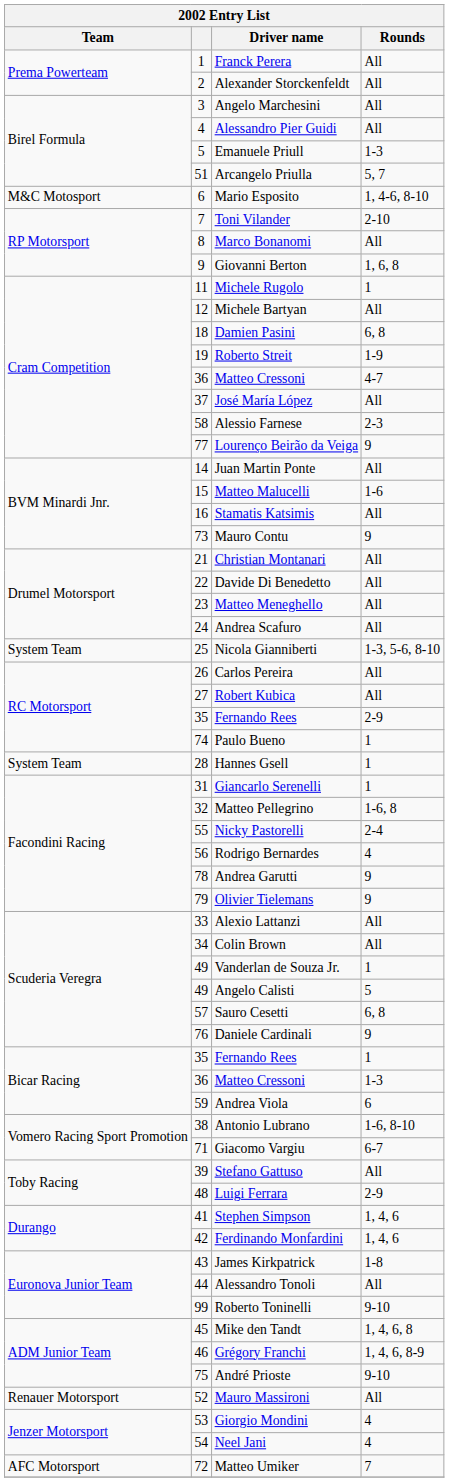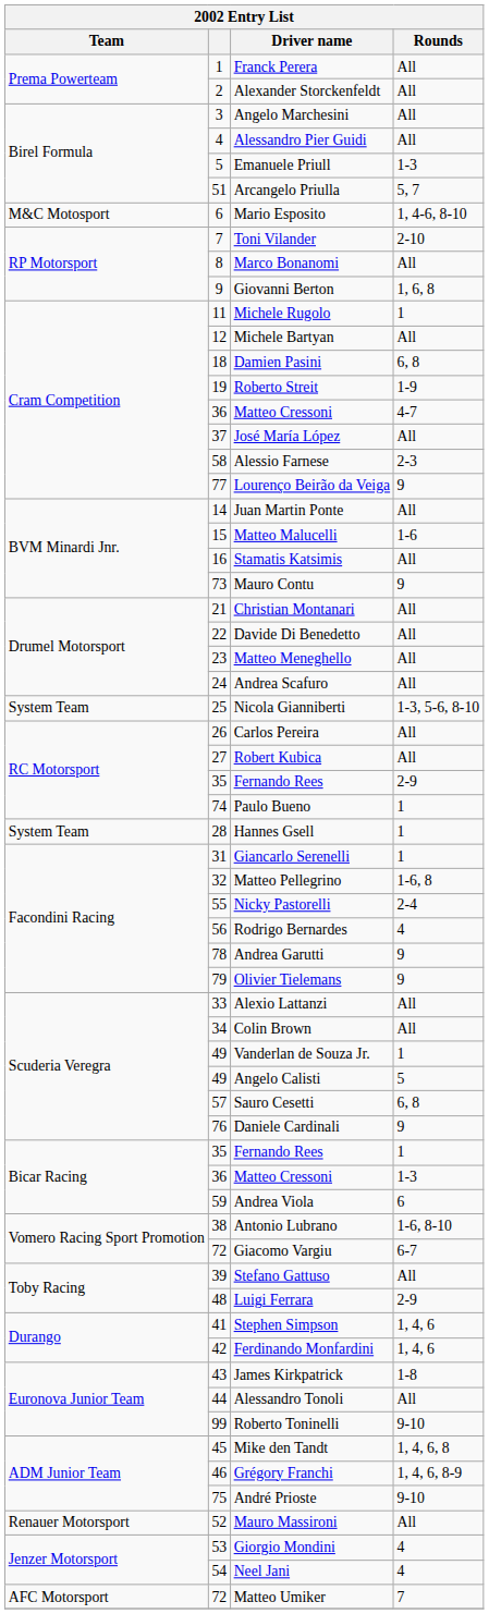 <table class="wikitable" style="font-size:85%">
 <tr>
 <th colspan=4>2002 Entry List</th>
 </tr>
 <tr>
 <th>Team</th>
 <th></th>
 <th>Driver name</th>
 <th>Rounds</th>
 </tr>
 <tr>
 <td nowrap rowspan=2> <a href='#'>Prema Powerteam</a></td>
 <td align=center>1</td>
 <td nowrap> <a href='#'>Franck Perera</a></td>
 <td>All</td>
 </tr>
 <tr>
 <td align=center>2</td>
 <td nowrap> Alexander Storckenfeldt</td>
 <td>All</td>
 </tr>
 <tr>
 <td nowrap rowspan=4> Birel Formula</td>
 <td align=center>3</td>
 <td nowrap> Angelo Marchesini</td>
 <td>All</td>
 </tr>
 <tr>
 <td align=center>4</td>
 <td nowrap> <a href='#'>Alessandro Pier Guidi</a></td>
 <td>All</td>
 </tr>
 <tr>
 <td align=center>5</td>
 <td nowrap> Emanuele Priull</td>
 <td>1-3</td>
 </tr>
 <tr>
 <td align=center>51</td>
 <td nowrap> Arcangelo Priulla</td>
 <td>5, 7</td>
 </tr>
 <tr>
 <td nowrap> M&C Motosport</td>
 <td align=center>6</td>
 <td nowrap> Mario Esposito</td>
 <td>1, 4-6, 8-10</td>
 </tr>
 <tr>
 <td nowrap rowspan=3> <a href='#'>RP Motorsport</a></td>
 <td align=center>7</td>
 <td nowrap> <a href='#'>Toni Vilander</a></td>
 <td>2-10</td>
 </tr>
 <tr>
 <td align=center>8</td>
 <td nowrap> <a href='#'>Marco Bonanomi</a></td>
 <td>All</td>
 </tr>
 <tr>
 <td align=center>9</td>
 <td nowrap> Giovanni Berton</td>
 <td>1, 6, 8</td>
 </tr>
 <tr>
 <td nowrap rowspan=8> <a href='#'>Cram Competition</a></td>
 <td align=center>11</td>
 <td nowrap> <a href='#'>Michele Rugolo</a></td>
 <td>1</td>
 </tr>
 <tr>
 <td align=center>12</td>
 <td nowrap> Michele Bartyan</td>
 <td>All</td>
 </tr>
 <tr>
 <td align=center>18</td>
 <td nowrap> <a href='#'>Damien Pasini</a></td>
 <td>6, 8</td>
 </tr>
 <tr>
 <td align=center>19</td>
 <td nowrap> <a href='#'>Roberto Streit</a></td>
 <td>1-9</td>
 </tr>
 <tr>
 <td align=center>36</td>
 <td nowrap> <a href='#'>Matteo Cressoni</a></td>
 <td>4-7</td>
 </tr>
 <tr>
 <td align=center>37</td>
 <td nowrap> <a href='#'>José María López</a></td>
 <td>All</td>
 </tr>
 <tr>
 <td align=center>58</td>
 <td nowrap> Alessio Farnese</td>
 <td>2-3</td>
 </tr>
 <tr>
 <td align=center>77</td>
 <td nowrap> <a href='#'>Lourenço Beirão da Veiga</a></td>
 <td>9</td>
 </tr>
 <tr>
 <td nowrap rowspan=4> BVM Minardi Jnr.</td>
 <td align=center>14</td>
 <td nowrap> Juan Martin Ponte</td>
 <td>All</td>
 </tr>
 <tr>
 <td align=center>15</td>
 <td nowrap> <a href='#'>Matteo Malucelli</a></td>
 <td>1-6</td>
 </tr>
 <tr>
 <td align=center>16</td>
 <td nowrap> <a href='#'>Stamatis Katsimis</a></td>
 <td>All</td>
 </tr>
 <tr>
 <td align=center>73</td>
 <td nowrap> Mauro Contu</td>
 <td>9</td>
 </tr>
 <tr>
 <td nowrap rowspan=4> Drumel Motorsport</td>
 <td align=center>21</td>
 <td nowrap> <a href='#'>Christian Montanari</a></td>
 <td>All</td>
 </tr>
 <tr>
 <td align=center>22</td>
 <td nowrap> Davide Di Benedetto</td>
 <td>All</td>
 </tr>
 <tr>
 <td align=center>23</td>
 <td nowrap> <a href='#'>Matteo Meneghello</a></td>
 <td>All</td>
 </tr>
 <tr>
 <td align=center>24</td>
 <td nowrap> Andrea Scafuro</td>
 <td>All</td>
 </tr>
 <tr>
 <td nowrap> System Team</td>
 <td align=center>25</td>
 <td nowrap> Nicola Gianniberti</td>
 <td>1-3, 5-6, 8-10</td>
 </tr>
 <tr>
 <td nowrap rowspan=4> <a href='#'>RC Motorsport</a></td>
 <td align=center>26</td>
 <td nowrap> Carlos Pereira</td>
 <td>All</td>
 </tr>
 <tr>
 <td align=center>27</td>
 <td nowrap> <a href='#'>Robert Kubica</a></td>
 <td>All</td>
 </tr>
 <tr>
 <td align=center>35</td>
 <td nowrap> <a href='#'>Fernando Rees</a></td>
 <td>2-9</td>
 </tr>
 <tr>
 <td align=center>74</td>
 <td nowrap> Paulo Bueno</td>
 <td>1</td>
 </tr>
 <tr>
 <td nowrap> System Team</td>
 <td align=center>28</td>
 <td nowrap> Hannes Gsell</td>
 <td>1</td>
 </tr>
 <tr>
 <td nowrap rowspan=6> Facondini Racing</td>
 <td align=center>31</td>
 <td nowrap> <a href='#'>Giancarlo Serenelli</a></td>
 <td>1</td>
 </tr>
 <tr>
 <td align=center>32</td>
 <td nowrap> Matteo Pellegrino</td>
 <td>1-6, 8</td>
 </tr>
 <tr>
 <td align=center>55</td>
 <td nowrap> <a href='#'>Nicky Pastorelli</a></td>
 <td>2-4</td>
 </tr>
 <tr>
 <td align=center>56</td>
 <td nowrap> Rodrigo Bernardes</td>
 <td>4</td>
 </tr>
 <tr>
 <td align=center>78</td>
 <td nowrap> Andrea Garutti</td>
 <td>9</td>
 </tr>
 <tr>
 <td align=center>79</td>
 <td nowrap> <a href='#'>Olivier Tielemans</a></td>
 <td>9</td>
 </tr>
 <tr>
 <td nowrap rowspan=6> Scuderia Veregra</td>
 <td align=center>33</td>
 <td nowrap> Alexio Lattanzi</td>
 <td>All</td>
 </tr>
 <tr>
 <td align=center>34</td>
 <td nowrap> Colin Brown</td>
 <td>All</td>
 </tr>
 <tr>
 <td align=center>49</td>
 <td nowrap> Vanderlan de Souza Jr.</td>
 <td>1</td>
 </tr>
 <tr>
 <td align=center>49</td>
 <td nowrap> Angelo Calisti</td>
 <td>5</td>
 </tr>
 <tr>
 <td align=center>57</td>
 <td nowrap> Sauro Cesetti</td>
 <td>6, 8</td>
 </tr>
 <tr>
 <td align=center>76</td>
 <td nowrap> Daniele Cardinali</td>
 <td>9</td>
 </tr>
 <tr>
 <td nowrap rowspan=3> Bicar Racing</td>
 <td align=center>35</td>
 <td nowrap> <a href='#'>Fernando Rees</a></td>
 <td>1</td>
 </tr>
 <tr>
 <td align=center>36</td>
 <td nowrap> <a href='#'>Matteo Cressoni</a></td>
 <td>1-3</td>
 </tr>
 <tr>
 <td align=center>59</td>
 <td nowrap> Andrea Viola</td>
 <td>6</td>
 </tr>
 <tr>
 <td nowrap rowspan=2> Vomero Racing Sport Promotion</td>
 <td align=center>38</td>
 <td nowrap> Antonio Lubrano</td>
 <td>1-6, 8-10</td>
 </tr>
 <tr>
-<td align=center>71</td>
+<td align=center>72</td>
 <td nowrap> Giacomo Vargiu</td>
 <td>6-7</td>
 </tr>
 <tr>
 <td nowrap rowspan=2> Toby Racing</td>
 <td align=center>39</td>
 <td nowrap> <a href='#'>Stefano Gattuso</a></td>
 <td>All</td>
 </tr>
 <tr>
 <td align=center>48</td>
 <td nowrap> <a href='#'>Luigi Ferrara</a></td>
 <td>2-9</td>
 </tr>
 <tr>
 <td nowrap rowspan=2> <a href='#'>Durango</a></td>
 <td align=center>41</td>
 <td nowrap> <a href='#'>Stephen Simpson</a></td>
 <td>1, 4, 6</td>
 </tr>
 <tr>
 <td align=center>42</td>
 <td nowrap> <a href='#'>Ferdinando Monfardini</a></td>
 <td>1, 4, 6</td>
 </tr>
 <tr>
 <td nowrap rowspan=3> <a href='#'>Euronova Junior Team</a></td>
 <td align=center>43</td>
 <td nowrap> James Kirkpatrick</td>
 <td>1-8</td>
 </tr>
 <tr>
 <td align=center>44</td>
 <td nowrap> Alessandro Tonoli</td>
 <td>All</td>
 </tr>
 <tr>
 <td align=center>99</td>
 <td nowrap> Roberto Toninelli</td>
 <td>9-10</td>
 </tr>
 <tr>
 <td nowrap rowspan=3> <a href='#'>ADM Junior Team</a></td>
 <td align=center>45</td>
 <td nowrap> Mike den Tandt</td>
 <td>1, 4, 6, 8</td>
 </tr>
 <tr>
 <td align=center>46</td>
 <td nowrap> <a href='#'>Grégory Franchi</a></td>
 <td>1, 4, 6, 8-9</td>
 </tr>
 <tr>
 <td align=center>75</td>
 <td nowrap> André Prioste</td>
 <td>9-10</td>
 </tr>
 <tr>
 <td nowrap> Renauer Motorsport</td>
 <td align=center>52</td>
 <td nowrap> <a href='#'>Mauro Massironi</a></td>
 <td>All</td>
 </tr>
 <tr>
 <td nowrap rowspan=2> <a href='#'>Jenzer Motorsport</a></td>
 <td align=center>53</td>
 <td nowrap> <a href='#'>Giorgio Mondini</a></td>
 <td>4</td>
 </tr>
 <tr>
 <td align=center>54</td>
 <td nowrap> <a href='#'>Neel Jani</a></td>
 <td>4</td>
 </tr>
 <tr>
 <td nowrap> AFC Motorsport</td>
 <td align=center>72</td>
 <td nowrap> Matteo Umiker</td>
 <td>7</td>
 </tr>
 <tr>
 </tr>
 </table>
